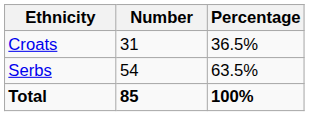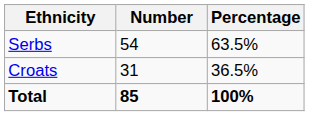 <table class="wikitable">
 <tr>
 <th width="100px">Ethnicity</th>
 <th width="80px">Number</th>
 <th width="80px">Percentage</th>
 </tr>
 <tr>
+<td><a href='#'>Serbs</a></td>
+<td>54</td>
+<td>63.5%</td>
+</tr>
+<tr>
 <td><a href='#'>Croats</a></td>
 <td>31</td>
 <td>36.5%</td>
-</tr>
-<tr>
-<td><a href='#'>Serbs</a></td>
-<td>54</td>
-<td>63.5%</td>
 </tr>
 <tr>
 <td><strong>Total</strong></td>
 <td><strong>85</strong></td>
 <td><strong>100%</strong></td>
 </tr>
 </table>
